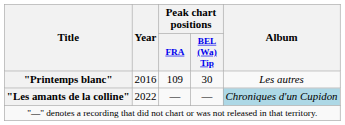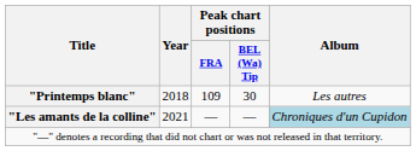 <table class="wikitable plainrowheaders" style="text-align:center;">
 <tr>
 <th scope="col" rowspan="2">Title</th>
 <th scope="col" rowspan="2">Year</th>
 <th scope="col" colspan="2">Peak chart positions</th>
 <th scope="col" rowspan="2">Album</th>
 </tr>
 <tr>
 <th scope="col" style="width:3em;font-size:85%;"><a href='#'>FRA</a><br></th>
 <th scope="col" style="width:3em;font-size:85%;"><a href='#'>BEL<br>(Wa)<br>Tip</a><br></th>
 </tr>
 <tr>
 <th scope="row">"Printemps blanc"<br></th>
-<td>2016</td>
+<td>2018</td>
 <td>109</td>
 <td>30</td>
 <td><em>Les autres</em></td>
 </tr>
 <tr>
 <th scope="row">"Les amants de la colline"<br></th>
-<td>2022</td>
+<td>2021</td>
 <td>—</td>
 <td>—</td>
 <td style="background: lightblue;"><em>Chroniques d'un Cupidon</em></td>
 </tr>
 <tr>
 <td colspan="5" style="font-size:85%">"—" denotes a recording that did not chart or was not released in that territory.</td>
 </tr>
 </table>
